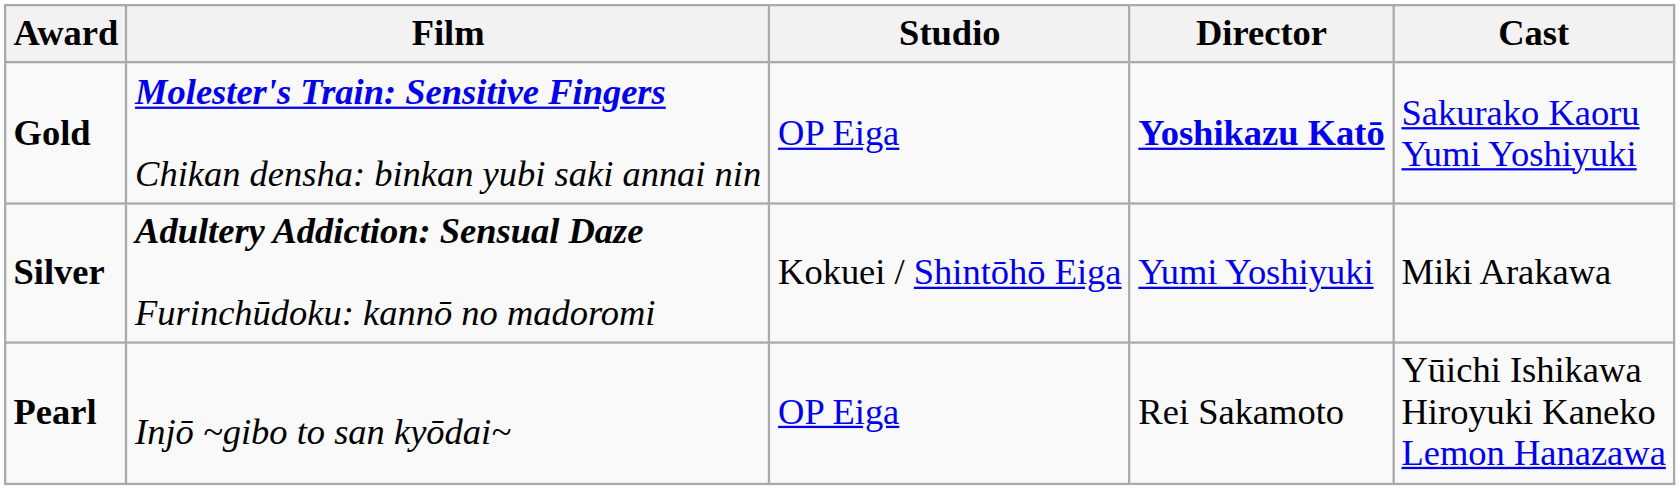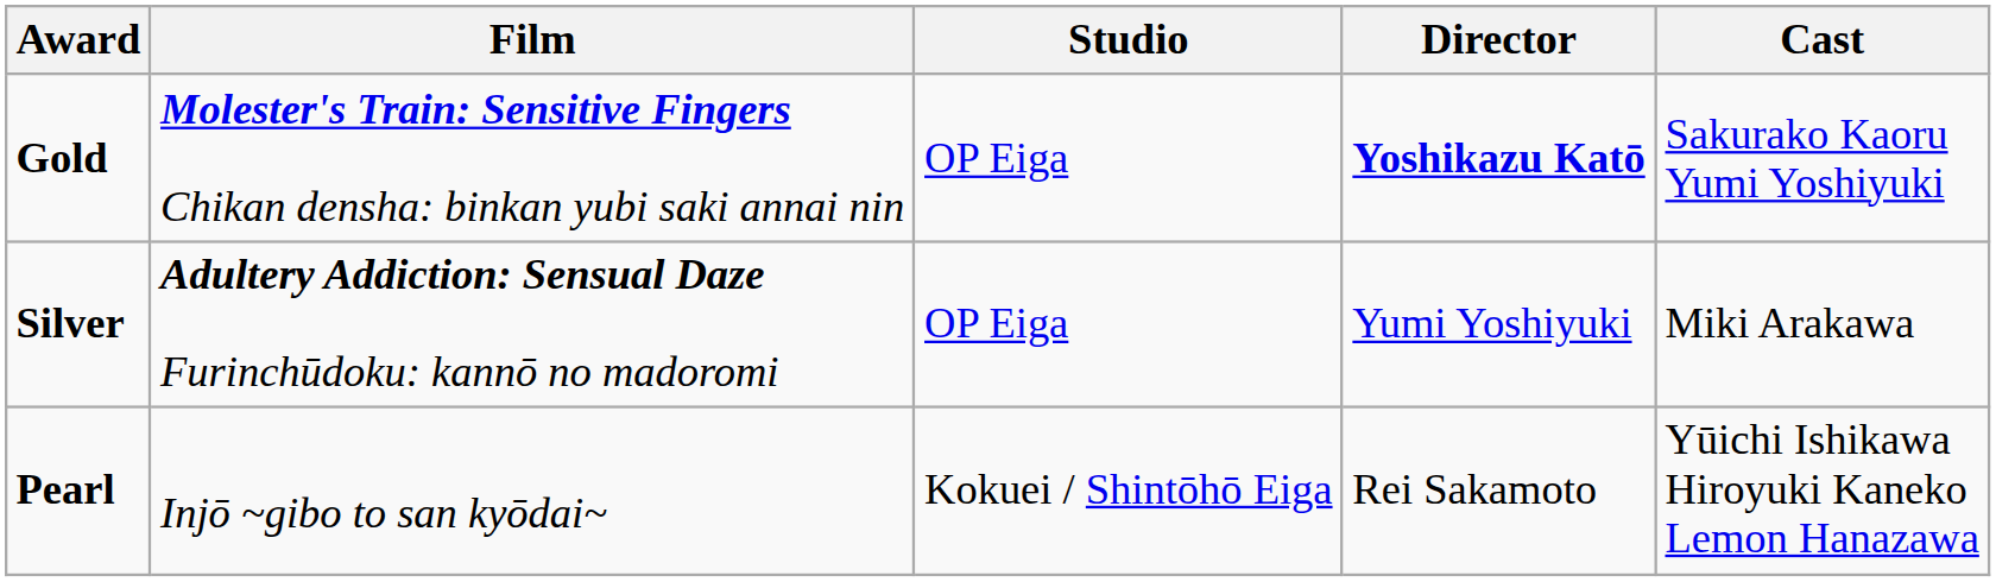 <table class="wikitable">
 <tr>
 <th>Award</th>
 <th>Film</th>
 <th>Studio</th>
 <th>Director</th>
 <th>Cast</th>
 </tr>
 <tr>
 <td><strong>Gold</strong></td>
 <td><strong><em><a href='#'>Molester's Train: Sensitive Fingers</a></em></strong><br><br><em>Chikan densha: binkan yubi saki annai nin</em></td>
 <td><a href='#'>OP Eiga</a></td>
 <td><strong><a href='#'>Yoshikazu Katō</a></strong></td>
 <td><a href='#'>Sakurako Kaoru</a><br><a href='#'>Yumi Yoshiyuki</a></td>
 </tr>
 <tr>
 <td><strong>Silver</strong></td>
 <td><strong><em>Adultery Addiction: Sensual Daze</em></strong><br><br><em>Furinchūdoku: kannō no madoromi</em></td>
-<td>Kokuei / <a href='#'>Shintōhō Eiga</a></td>
+<td><a href='#'>OP Eiga</a></td>
 <td><a href='#'>Yumi Yoshiyuki</a></td>
 <td>Miki Arakawa</td>
 </tr>
 <tr>
 <td><strong>Pearl</strong></td>
 <td><br><em>Injō ~gibo to san kyōdai~</em></td>
-<td><a href='#'>OP Eiga</a></td>
+<td>Kokuei / <a href='#'>Shintōhō Eiga</a></td>
 <td>Rei Sakamoto</td>
 <td>Yūichi Ishikawa<br>Hiroyuki Kaneko<br><a href='#'>Lemon Hanazawa</a></td>
 </tr>
 </table>
